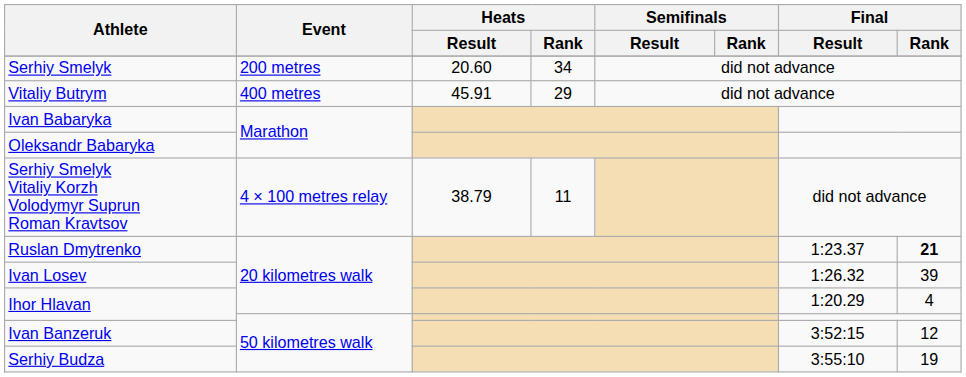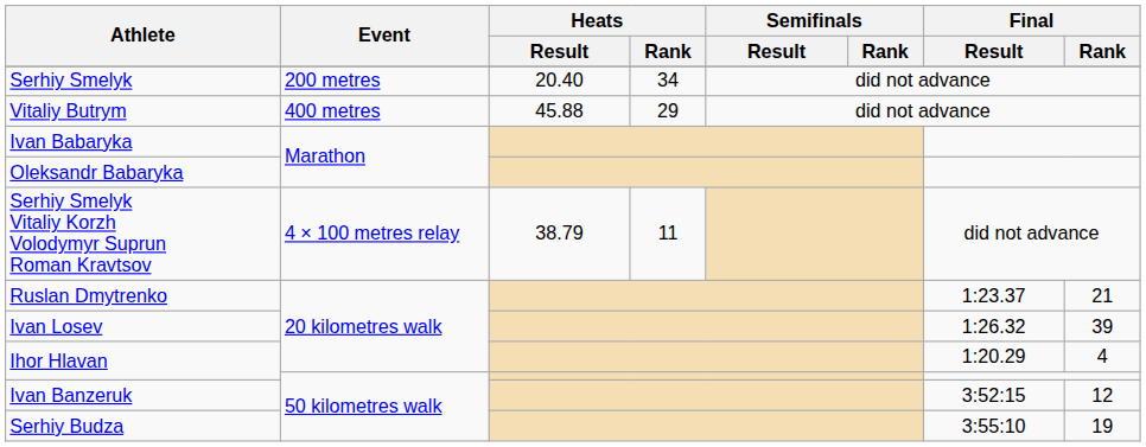 <table class=wikitable style="font-size:90%;">
 <tr>
 <th rowspan=2 width=200>Athlete</th>
 <th rowspan=2 width=150>Event</th>
 <th colspan=2 width=150>Heats</th>
 <th colspan=2 width=150>Semifinals</th>
 <th colspan=2 width=150>Final</th>
 </tr>
 <tr>
 <th width=100>Result</th>
 <th width=50>Rank</th>
 <th width=100>Result</th>
 <th width=50>Rank</th>
 <th width=100>Result</th>
 <th width=50>Rank</th>
 </tr>
 <tr>
 </tr>
 <tr style=text-align:center>
 <td style=text-align:left><a href='#'>Serhiy Smelyk</a></td>
 <td style=text-align:left><a href='#'>200 metres</a></td>
-<td>20.60</td>
+<td>20.40</td>
 <td>34</td>
 <td colspan="4">did not advance</td>
 </tr>
 <tr style=text-align:center>
 <td style=text-align:left><a href='#'>Vitaliy Butrym</a></td>
 <td style=text-align:left><a href='#'>400 metres</a></td>
-<td>45.91</td>
+<td>45.88</td>
 <td>29</td>
 <td colspan="4">did not advance</td>
 </tr>
 <tr style=text-align:center>
 <td style=text-align:left><a href='#'>Ivan Babaryka</a></td>
 <td style=text-align:left rowspan=2><a href='#'>Marathon</a></td>
 <td colspan=4 bgcolor=wheat></td>
 <td colspan=2></td>
 </tr>
 <tr style=text-align:center>
 <td style=text-align:left><a href='#'>Oleksandr Babaryka</a></td>
 <td colspan=4 bgcolor=wheat></td>
 <td colspan=2></td>
 </tr>
 <tr style=text-align:center>
 <td style=text-align:left><a href='#'>Serhiy Smelyk</a><br><a href='#'>Vitaliy Korzh</a><br><a href='#'>Volodymyr Suprun</a><br><a href='#'>Roman Kravtsov</a></td>
 <td style=text-align:left><a href='#'>4 × 100 metres relay</a></td>
 <td>38.79 </td>
 <td>11</td>
 <td colspan=2 bgcolor=wheat></td>
 <td colspan=2>did not advance</td>
 </tr>
 <tr style=text-align:center>
 <td style=text-align:left><a href='#'>Ruslan Dmytrenko</a></td>
 <td style=text-align:left rowspan=3><a href='#'>20 kilometres walk</a></td>
 <td colspan=4 bgcolor=wheat></td>
 <td>1:23.37</td>
-<td><strong>21</strong></td>
+<td>21</td>
 </tr>
 <tr style=text-align:center>
 <td style=text-align:left><a href='#'>Ivan Losev</a></td>
 <td colspan=4 bgcolor=wheat></td>
 <td>1:26.32</td>
 <td>39</td>
 </tr>
 <tr style=text-align:center>
 <td style=text-align:left rowspan=2><a href='#'>Ihor Hlavan</a></td>
 <td colspan=4 bgcolor=wheat></td>
 <td>1:20.29 </td>
 <td>4</td>
 </tr>
 <tr style=text-align:center>
 <td style=text-align:left rowspan=3><a href='#'>50 kilometres walk</a></td>
 <td colspan=4 bgcolor=wheat></td>
 <td colspan=2></td>
 </tr>
 <tr style=text-align:center>
 <td style=text-align:left><a href='#'>Ivan Banzeruk</a></td>
 <td colspan=4 bgcolor=wheat></td>
 <td>3:52:15</td>
 <td>12</td>
 </tr>
 <tr style=text-align:center>
 <td style=text-align:left><a href='#'>Serhiy Budza</a></td>
 <td colspan=4 bgcolor=wheat></td>
 <td>3:55:10</td>
 <td>19</td>
 </tr>
 </table>
